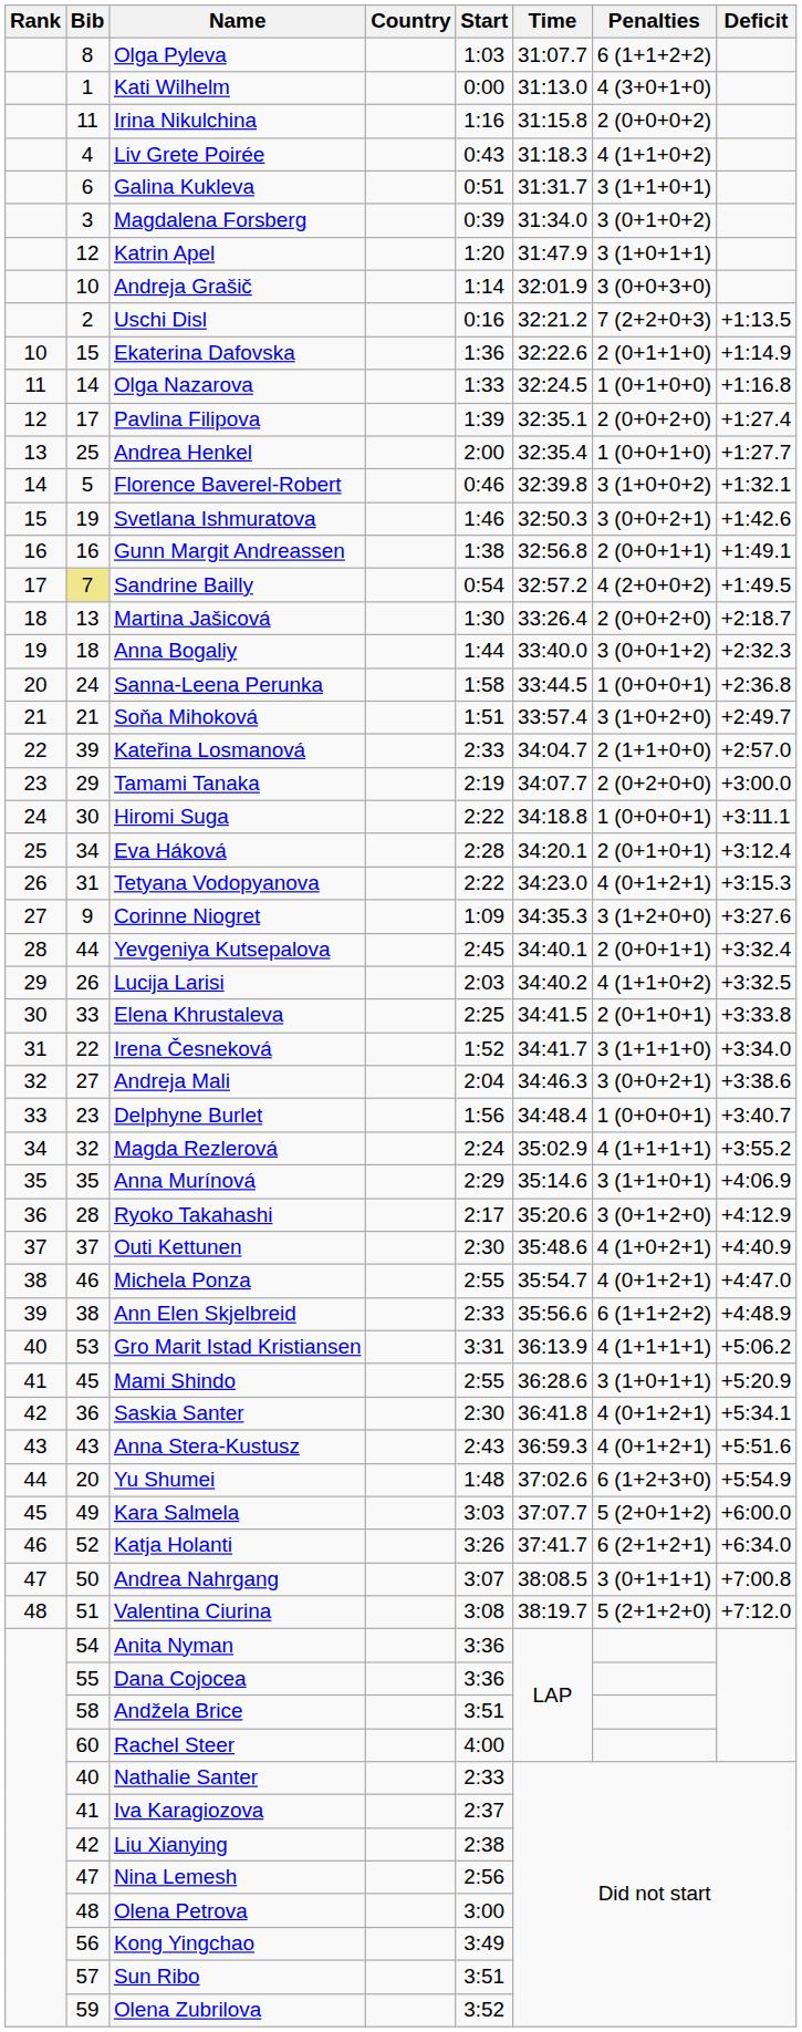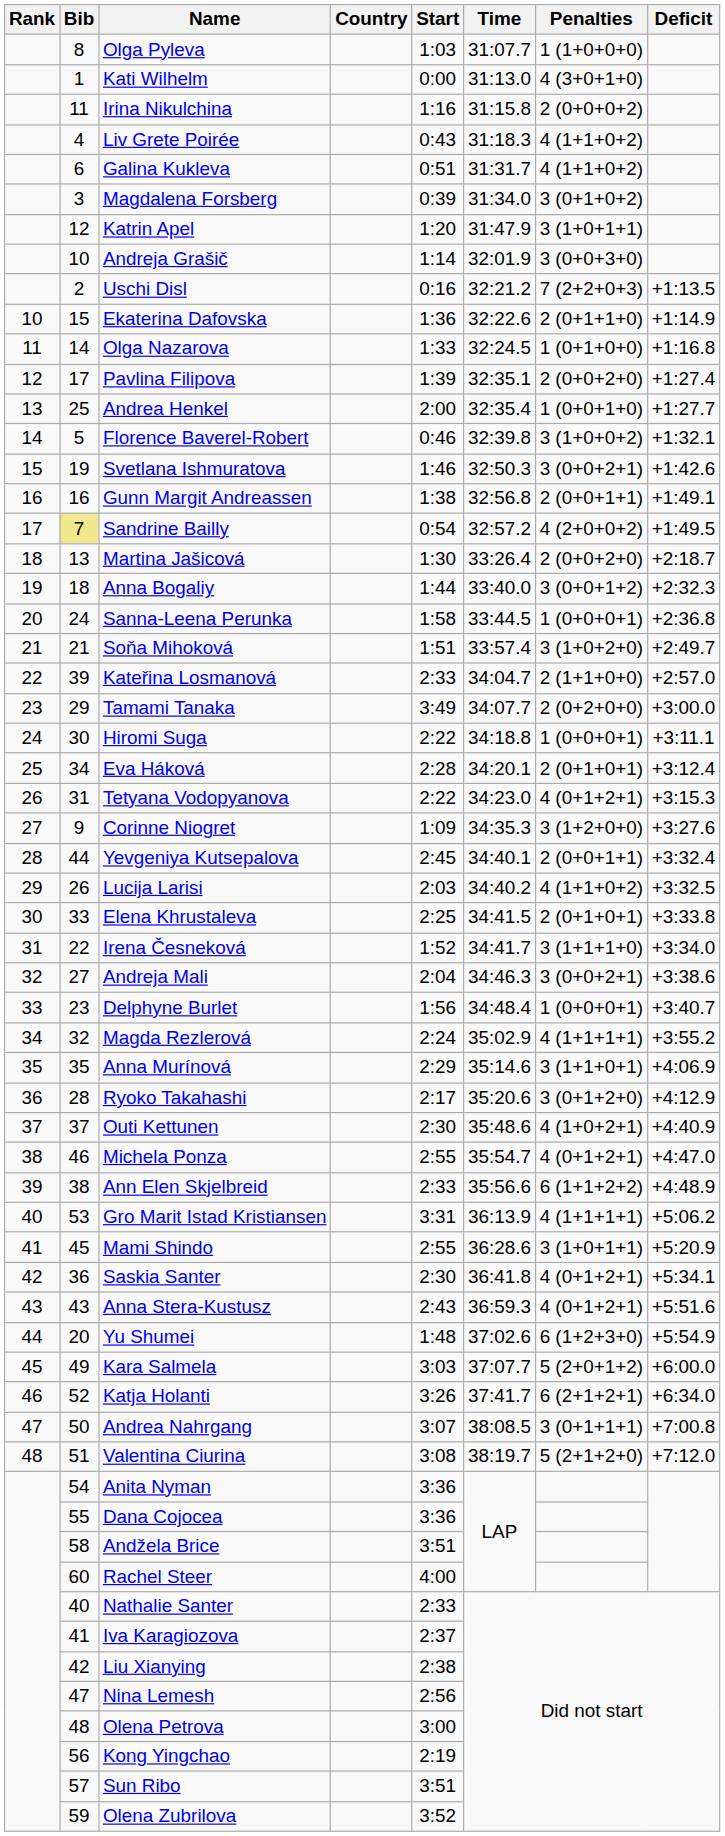 <table class="wikitable sortable" style="text-align:center">
 <tr>
 <th>Rank</th>
 <th>Bib</th>
 <th>Name</th>
 <th>Country</th>
 <th>Start</th>
 <th>Time</th>
 <th>Penalties</th>
 <th>Deficit</th>
 </tr>
 <tr>
 <td></td>
 <td>8</td>
 <td align=left><a href='#'>Olga Pyleva</a></td>
 <td align=left></td>
 <td>1:03</td>
 <td>31:07.7</td>
-<td>6 (1+1+2+2)</td>
+<td>1 (1+0+0+0)</td>
 <td></td>
 </tr>
 <tr>
 <td></td>
 <td>1</td>
 <td align=left><a href='#'>Kati Wilhelm</a></td>
 <td align=left></td>
 <td>0:00</td>
 <td>31:13.0</td>
 <td>4 (3+0+1+0)</td>
 <td></td>
 </tr>
 <tr>
 <td></td>
 <td>11</td>
 <td align=left><a href='#'>Irina Nikulchina</a></td>
 <td align=left></td>
 <td>1:16</td>
 <td>31:15.8</td>
 <td>2 (0+0+0+2)</td>
 <td></td>
 </tr>
 <tr>
 <td></td>
 <td>4</td>
 <td align=left><a href='#'>Liv Grete Poirée</a></td>
 <td align=left></td>
 <td>0:43</td>
 <td>31:18.3</td>
 <td>4 (1+1+0+2)</td>
 <td></td>
 </tr>
 <tr>
 <td></td>
 <td>6</td>
 <td align=left><a href='#'>Galina Kukleva</a></td>
 <td align=left></td>
 <td>0:51</td>
 <td>31:31.7</td>
-<td>3 (1+1+0+1)</td>
+<td>4 (1+1+0+2)</td>
 <td></td>
 </tr>
 <tr>
 <td></td>
 <td>3</td>
 <td align=left><a href='#'>Magdalena Forsberg</a></td>
 <td align=left></td>
 <td>0:39</td>
 <td>31:34.0</td>
 <td>3 (0+1+0+2)</td>
 <td></td>
 </tr>
 <tr>
 <td></td>
 <td>12</td>
 <td align=left><a href='#'>Katrin Apel</a></td>
 <td align=left></td>
 <td>1:20</td>
 <td>31:47.9</td>
 <td>3 (1+0+1+1)</td>
 <td></td>
 </tr>
 <tr>
 <td></td>
 <td>10</td>
 <td align=left><a href='#'>Andreja Grašič</a></td>
 <td align=left></td>
 <td>1:14</td>
 <td>32:01.9</td>
 <td>3 (0+0+3+0)</td>
 <td></td>
 </tr>
 <tr>
 <td></td>
 <td>2</td>
 <td align=left><a href='#'>Uschi Disl</a></td>
 <td align=left></td>
 <td>0:16</td>
 <td>32:21.2</td>
 <td>7 (2+2+0+3)</td>
 <td>+1:13.5</td>
 </tr>
 <tr>
 <td>10</td>
 <td>15</td>
 <td align=left><a href='#'>Ekaterina Dafovska</a></td>
 <td align=left></td>
 <td>1:36</td>
 <td>32:22.6</td>
 <td>2 (0+1+1+0)</td>
 <td>+1:14.9</td>
 </tr>
 <tr>
 <td>11</td>
 <td>14</td>
 <td align=left><a href='#'>Olga Nazarova</a></td>
 <td align=left></td>
 <td>1:33</td>
 <td>32:24.5</td>
 <td>1 (0+1+0+0)</td>
 <td>+1:16.8</td>
 </tr>
 <tr>
 <td>12</td>
 <td>17</td>
 <td align=left><a href='#'>Pavlina Filipova</a></td>
 <td align=left></td>
 <td>1:39</td>
 <td>32:35.1</td>
 <td>2 (0+0+2+0)</td>
 <td>+1:27.4</td>
 </tr>
 <tr>
 <td>13</td>
 <td>25</td>
 <td align=left><a href='#'>Andrea Henkel</a></td>
 <td align=left></td>
 <td>2:00</td>
 <td>32:35.4</td>
 <td>1 (0+0+1+0)</td>
 <td>+1:27.7</td>
 </tr>
 <tr>
 <td>14</td>
 <td>5</td>
 <td align=left><a href='#'>Florence Baverel-Robert</a></td>
 <td align=left></td>
 <td>0:46</td>
 <td>32:39.8</td>
 <td>3 (1+0+0+2)</td>
 <td>+1:32.1</td>
 </tr>
 <tr>
 <td>15</td>
 <td>19</td>
 <td align=left><a href='#'>Svetlana Ishmuratova</a></td>
 <td align=left></td>
 <td>1:46</td>
 <td>32:50.3</td>
 <td>3 (0+0+2+1)</td>
 <td>+1:42.6</td>
 </tr>
 <tr>
 <td>16</td>
 <td>16</td>
 <td align=left><a href='#'>Gunn Margit Andreassen</a></td>
 <td align=left></td>
 <td>1:38</td>
 <td>32:56.8</td>
 <td>2 (0+0+1+1)</td>
 <td>+1:49.1</td>
 </tr>
 <tr>
 <td>17</td>
 <td style="background: khaki;">7</td>
 <td align=left><a href='#'>Sandrine Bailly</a></td>
 <td align=left></td>
 <td>0:54</td>
 <td>32:57.2</td>
 <td>4 (2+0+0+2)</td>
 <td>+1:49.5</td>
 </tr>
 <tr>
 <td>18</td>
 <td>13</td>
 <td align=left><a href='#'>Martina Jašicová</a></td>
 <td align=left></td>
 <td>1:30</td>
 <td>33:26.4</td>
 <td>2 (0+0+2+0)</td>
 <td>+2:18.7</td>
 </tr>
 <tr>
 <td>19</td>
 <td>18</td>
 <td align=left><a href='#'>Anna Bogaliy</a></td>
 <td align=left></td>
 <td>1:44</td>
 <td>33:40.0</td>
 <td>3 (0+0+1+2)</td>
 <td>+2:32.3</td>
 </tr>
 <tr>
 <td>20</td>
 <td>24</td>
 <td align=left><a href='#'>Sanna-Leena Perunka</a></td>
 <td align=left></td>
 <td>1:58</td>
 <td>33:44.5</td>
 <td>1 (0+0+0+1)</td>
 <td>+2:36.8</td>
 </tr>
 <tr>
 <td>21</td>
 <td>21</td>
 <td align=left><a href='#'>Soňa Mihoková</a></td>
 <td align=left></td>
 <td>1:51</td>
 <td>33:57.4</td>
 <td>3 (1+0+2+0)</td>
 <td>+2:49.7</td>
 </tr>
 <tr>
 <td>22</td>
 <td>39</td>
 <td align=left><a href='#'>Kateřina Losmanová</a></td>
 <td align=left></td>
 <td>2:33</td>
 <td>34:04.7</td>
 <td>2 (1+1+0+0)</td>
 <td>+2:57.0</td>
 </tr>
 <tr>
 <td>23</td>
 <td>29</td>
 <td align=left><a href='#'>Tamami Tanaka</a></td>
 <td align=left></td>
-<td>2:19</td>
+<td>3:49</td>
 <td>34:07.7</td>
 <td>2 (0+2+0+0)</td>
 <td>+3:00.0</td>
 </tr>
 <tr>
 <td>24</td>
 <td>30</td>
 <td align=left><a href='#'>Hiromi Suga</a></td>
 <td align=left></td>
 <td>2:22</td>
 <td>34:18.8</td>
 <td>1 (0+0+0+1)</td>
 <td>+3:11.1</td>
 </tr>
 <tr>
 <td>25</td>
 <td>34</td>
 <td align=left><a href='#'>Eva Háková</a></td>
 <td align=left></td>
 <td>2:28</td>
 <td>34:20.1</td>
 <td>2 (0+1+0+1)</td>
 <td>+3:12.4</td>
 </tr>
 <tr>
 <td>26</td>
 <td>31</td>
 <td align=left><a href='#'>Tetyana Vodopyanova</a></td>
 <td align=left></td>
 <td>2:22</td>
 <td>34:23.0</td>
 <td>4 (0+1+2+1)</td>
 <td>+3:15.3</td>
 </tr>
 <tr>
 <td>27</td>
 <td>9</td>
 <td align=left><a href='#'>Corinne Niogret</a></td>
 <td align=left></td>
 <td>1:09</td>
 <td>34:35.3</td>
 <td>3 (1+2+0+0)</td>
 <td>+3:27.6</td>
 </tr>
 <tr>
 <td>28</td>
 <td>44</td>
 <td align=left><a href='#'>Yevgeniya Kutsepalova</a></td>
 <td align=left></td>
 <td>2:45</td>
 <td>34:40.1</td>
 <td>2 (0+0+1+1)</td>
 <td>+3:32.4</td>
 </tr>
 <tr>
 <td>29</td>
 <td>26</td>
 <td align=left><a href='#'>Lucija Larisi</a></td>
 <td align=left></td>
 <td>2:03</td>
 <td>34:40.2</td>
 <td>4 (1+1+0+2)</td>
 <td>+3:32.5</td>
 </tr>
 <tr>
 <td>30</td>
 <td>33</td>
 <td align=left><a href='#'>Elena Khrustaleva</a></td>
 <td align=left></td>
 <td>2:25</td>
 <td>34:41.5</td>
 <td>2 (0+1+0+1)</td>
 <td>+3:33.8</td>
 </tr>
 <tr>
 <td>31</td>
 <td>22</td>
 <td align=left><a href='#'>Irena Česneková</a></td>
 <td align=left></td>
 <td>1:52</td>
 <td>34:41.7</td>
 <td>3 (1+1+1+0)</td>
 <td>+3:34.0</td>
 </tr>
 <tr>
 <td>32</td>
 <td>27</td>
 <td align=left><a href='#'>Andreja Mali</a></td>
 <td align=left></td>
 <td>2:04</td>
 <td>34:46.3</td>
 <td>3 (0+0+2+1)</td>
 <td>+3:38.6</td>
 </tr>
 <tr>
 <td>33</td>
 <td>23</td>
 <td align=left><a href='#'>Delphyne Burlet</a></td>
 <td align=left></td>
 <td>1:56</td>
 <td>34:48.4</td>
 <td>1 (0+0+0+1)</td>
 <td>+3:40.7</td>
 </tr>
 <tr>
 <td>34</td>
 <td>32</td>
 <td align=left><a href='#'>Magda Rezlerová</a></td>
 <td align=left></td>
 <td>2:24</td>
 <td>35:02.9</td>
 <td>4 (1+1+1+1)</td>
 <td>+3:55.2</td>
 </tr>
 <tr>
 <td>35</td>
 <td>35</td>
 <td align=left><a href='#'>Anna Murínová</a></td>
 <td align=left></td>
 <td>2:29</td>
 <td>35:14.6</td>
 <td>3 (1+1+0+1)</td>
 <td>+4:06.9</td>
 </tr>
 <tr>
 <td>36</td>
 <td>28</td>
 <td align=left><a href='#'>Ryoko Takahashi</a></td>
 <td align=left></td>
 <td>2:17</td>
 <td>35:20.6</td>
 <td>3 (0+1+2+0)</td>
 <td>+4:12.9</td>
 </tr>
 <tr>
 <td>37</td>
 <td>37</td>
 <td align=left><a href='#'>Outi Kettunen</a></td>
 <td align=left></td>
 <td>2:30</td>
 <td>35:48.6</td>
 <td>4 (1+0+2+1)</td>
 <td>+4:40.9</td>
 </tr>
 <tr>
 <td>38</td>
 <td>46</td>
 <td align=left><a href='#'>Michela Ponza</a></td>
 <td align=left></td>
 <td>2:55</td>
 <td>35:54.7</td>
 <td>4 (0+1+2+1)</td>
 <td>+4:47.0</td>
 </tr>
 <tr>
 <td>39</td>
 <td>38</td>
 <td align=left><a href='#'>Ann Elen Skjelbreid</a></td>
 <td align=left></td>
 <td>2:33</td>
 <td>35:56.6</td>
 <td>6 (1+1+2+2)</td>
 <td>+4:48.9</td>
 </tr>
 <tr>
 <td>40</td>
 <td>53</td>
 <td align=left><a href='#'>Gro Marit Istad Kristiansen</a></td>
 <td align=left></td>
 <td>3:31</td>
 <td>36:13.9</td>
 <td>4 (1+1+1+1)</td>
 <td>+5:06.2</td>
 </tr>
 <tr>
 <td>41</td>
 <td>45</td>
 <td align=left><a href='#'>Mami Shindo</a></td>
 <td align=left></td>
 <td>2:55</td>
 <td>36:28.6</td>
 <td>3 (1+0+1+1)</td>
 <td>+5:20.9</td>
 </tr>
 <tr>
 <td>42</td>
 <td>36</td>
 <td align=left><a href='#'>Saskia Santer</a></td>
 <td align=left></td>
 <td>2:30</td>
 <td>36:41.8</td>
 <td>4 (0+1+2+1)</td>
 <td>+5:34.1</td>
 </tr>
 <tr>
 <td>43</td>
 <td>43</td>
 <td align=left><a href='#'>Anna Stera-Kustusz</a></td>
 <td align=left></td>
 <td>2:43</td>
 <td>36:59.3</td>
 <td>4 (0+1+2+1)</td>
 <td>+5:51.6</td>
 </tr>
 <tr>
 <td>44</td>
 <td>20</td>
 <td align=left><a href='#'>Yu Shumei</a></td>
 <td align=left></td>
 <td>1:48</td>
 <td>37:02.6</td>
 <td>6 (1+2+3+0)</td>
 <td>+5:54.9</td>
 </tr>
 <tr>
 <td>45</td>
 <td>49</td>
 <td align=left><a href='#'>Kara Salmela</a></td>
 <td align=left></td>
 <td>3:03</td>
 <td>37:07.7</td>
 <td>5 (2+0+1+2)</td>
 <td>+6:00.0</td>
 </tr>
 <tr>
 <td>46</td>
 <td>52</td>
 <td align=left><a href='#'>Katja Holanti</a></td>
 <td align=left></td>
 <td>3:26</td>
 <td>37:41.7</td>
 <td>6 (2+1+2+1)</td>
 <td>+6:34.0</td>
 </tr>
 <tr>
 <td>47</td>
 <td>50</td>
 <td align=left><a href='#'>Andrea Nahrgang</a></td>
 <td align=left></td>
 <td>3:07</td>
 <td>38:08.5</td>
 <td>3 (0+1+1+1)</td>
 <td>+7:00.8</td>
 </tr>
 <tr>
 <td>48</td>
 <td>51</td>
 <td align=left><a href='#'>Valentina Ciurina</a></td>
 <td align=left></td>
 <td>3:08</td>
 <td>38:19.7</td>
 <td>5 (2+1+2+0)</td>
 <td>+7:12.0</td>
 </tr>
 <tr>
 <td rowspan=12></td>
 <td>54</td>
 <td align=left><a href='#'>Anita Nyman</a></td>
 <td align=left></td>
 <td>3:36</td>
 <td rowspan=4>LAP</td>
 <td></td>
 <td rowspan=4></td>
 </tr>
 <tr>
 <td>55</td>
 <td align=left><a href='#'>Dana Cojocea</a></td>
 <td align=left></td>
 <td>3:36</td>
 <td></td>
 </tr>
 <tr>
 <td>58</td>
 <td align=left><a href='#'>Andžela Brice</a></td>
 <td align=left></td>
 <td>3:51</td>
 <td></td>
 </tr>
 <tr>
 <td>60</td>
 <td align=left><a href='#'>Rachel Steer</a></td>
 <td align=left></td>
 <td>4:00</td>
 <td></td>
 </tr>
 <tr>
 <td>40</td>
 <td align=left><a href='#'>Nathalie Santer</a></td>
 <td align=left></td>
 <td>2:33</td>
 <td colspan=3 rowspan=8>Did not start</td>
 </tr>
 <tr>
 <td>41</td>
 <td align=left><a href='#'>Iva Karagiozova</a></td>
 <td align=left></td>
 <td>2:37</td>
 </tr>
 <tr>
 <td>42</td>
 <td align=left><a href='#'>Liu Xianying</a></td>
 <td align=left></td>
 <td>2:38</td>
 </tr>
 <tr>
 <td>47</td>
 <td align=left><a href='#'>Nina Lemesh</a></td>
 <td align=left></td>
 <td>2:56</td>
 </tr>
 <tr>
 <td>48</td>
 <td align=left><a href='#'>Olena Petrova</a></td>
 <td align=left></td>
 <td>3:00</td>
 </tr>
 <tr>
 <td>56</td>
 <td align=left><a href='#'>Kong Yingchao</a></td>
 <td align=left></td>
-<td>3:49</td>
+<td>2:19</td>
 </tr>
 <tr>
 <td>57</td>
 <td align=left><a href='#'>Sun Ribo</a></td>
 <td align=left></td>
 <td>3:51</td>
 </tr>
 <tr>
 <td>59</td>
 <td align=left><a href='#'>Olena Zubrilova</a></td>
 <td align=left></td>
 <td>3:52</td>
 </tr>
 </table>
